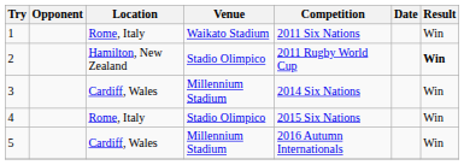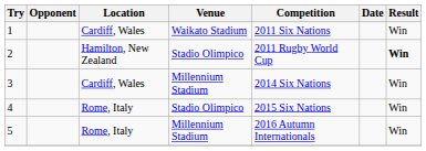 <table class="wikitable sortable">
 <tr>
 <th>Try</th>
 <th>Opponent</th>
 <th>Location</th>
 <th>Venue</th>
 <th>Competition</th>
 <th>Date</th>
 <th>Result</th>
 </tr>
 <tr>
 <td>1</td>
 <td></td>
-<td><a href='#'>Rome</a>, Italy</td>
+<td><a href='#'>Cardiff</a>, Wales</td>
 <td><a href='#'>Waikato Stadium</a></td>
 <td><a href='#'>2011 Six Nations</a></td>
 <td></td>
 <td>Win</td>
 </tr>
 <tr>
 <td>2</td>
 <td></td>
 <td><a href='#'>Hamilton</a>, New Zealand</td>
 <td><a href='#'>Stadio Olimpico</a></td>
 <td><a href='#'>2011 Rugby World Cup</a></td>
 <td></td>
 <td><strong>Win</strong></td>
 </tr>
 <tr>
 <td>3</td>
 <td></td>
 <td><a href='#'>Cardiff</a>, Wales</td>
 <td><a href='#'>Millennium Stadium</a></td>
 <td><a href='#'>2014 Six Nations</a></td>
 <td></td>
 <td>Win</td>
 </tr>
 <tr>
 <td>4</td>
 <td></td>
 <td><a href='#'>Rome</a>, Italy</td>
 <td><a href='#'>Stadio Olimpico</a></td>
 <td><a href='#'>2015 Six Nations</a></td>
 <td></td>
 <td>Win</td>
 </tr>
 <tr>
 <td>5</td>
 <td></td>
-<td><a href='#'>Cardiff</a>, Wales</td>
+<td><a href='#'>Rome</a>, Italy</td>
 <td><a href='#'>Millennium Stadium</a></td>
 <td><a href='#'>2016 Autumn Internationals</a></td>
 <td></td>
 <td>Win</td>
 </tr>
 <tr>
 </tr>
 </table>
